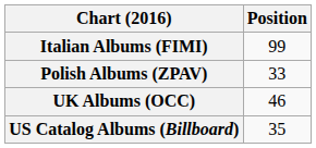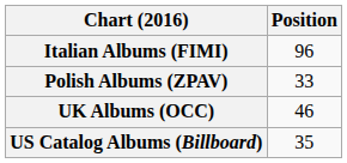 <table class="wikitable plainrowheaders" style="text-align:center">
 <tr>
 <th scope="col">Chart (2016)</th>
 <th scope="col">Position</th>
 </tr>
 <tr>
 <th scope="row">Italian Albums (FIMI)</th>
-<td>99</td>
+<td>96</td>
 </tr>
 <tr>
 <th scope="row">Polish Albums (ZPAV)</th>
 <td>33</td>
 </tr>
 <tr>
 <th scope="row">UK Albums (OCC)</th>
 <td>46</td>
 </tr>
 <tr>
 <th scope="row">US Catalog Albums (<em>Billboard</em>)</th>
 <td>35</td>
 </tr>
 </table>
